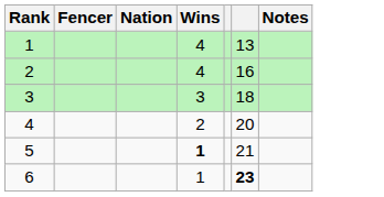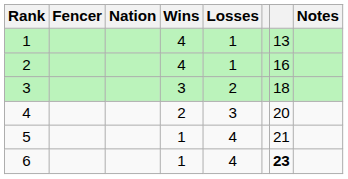 <table class="wikitable sortable" style="text-align: center;">
 <tr>
 <th>Rank</th>
 <th>Fencer</th>
 <th>Nation</th>
 <th>Wins</th>
+<th>Losses</th>
 <th></th>
 <th></th>
 <th>Notes</th>
 </tr>
 <tr style="background:#bbf3bb;">
 <td>1</td>
 <td align=left></td>
 <td align=left></td>
 <td>4</td>
+<td>1</td>
 <td></td>
 <td>13</td>
 <td></td>
 </tr>
 <tr style="background:#bbf3bb;">
 <td>2</td>
 <td align=left></td>
 <td align=left></td>
 <td>4</td>
+<td>1</td>
 <td></td>
 <td>16</td>
 <td></td>
 </tr>
 <tr style="background:#bbf3bb;">
 <td>3</td>
 <td align=left></td>
 <td align=left></td>
 <td>3</td>
+<td>2</td>
 <td></td>
 <td>18</td>
 <td></td>
 </tr>
 <tr>
 <td>4</td>
 <td align=left></td>
 <td align=left></td>
 <td>2</td>
+<td>3</td>
 <td></td>
 <td>20</td>
 <td></td>
 </tr>
 <tr>
 <td>5</td>
 <td align=left></td>
 <td align=left></td>
-<td><strong>1</strong></td>
+<td>1</td>
+<td>4</td>
 <td></td>
 <td>21</td>
 <td></td>
 </tr>
 <tr>
 <td>6</td>
 <td align=left></td>
 <td align=left></td>
 <td>1</td>
+<td>4</td>
 <td></td>
 <td><strong>23</strong></td>
 <td></td>
 </tr>
 </table>
